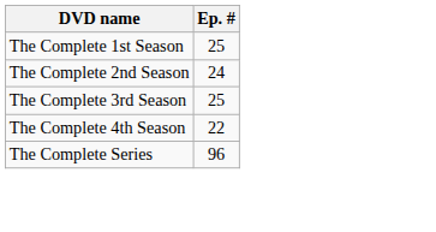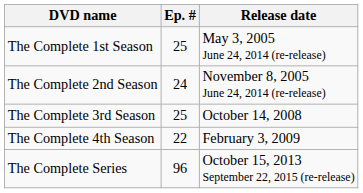 <table class="wikitable">
 <tr>
 <th>DVD name</th>
 <th>Ep. #</th>
+<th>Release date</th>
 </tr>
 <tr>
 <td>The Complete 1st Season</td>
 <td style="text-align:center;"=>25</td>
+<td>May 3, 2005<br> <small>June 24, 2014 (re-release)</small></td>
 </tr>
 <tr>
 <td>The Complete 2nd Season</td>
 <td style="text-align:center;"=>24</td>
+<td>November 8, 2005<br> <small>June 24, 2014 (re-release)</small></td>
 </tr>
 <tr>
 <td>The Complete 3rd Season</td>
 <td style="text-align:center;"=>25</td>
+<td>October 14, 2008</td>
 </tr>
 <tr>
 <td>The Complete 4th Season</td>
 <td style="text-align:center;"=>22</td>
+<td>February 3, 2009</td>
 </tr>
 <tr>
 <td>The Complete Series</td>
 <td style="text-align:center;"=>96</td>
+<td>October 15, 2013<br> <small>September 22, 2015 (re-release)</small></td>
 </tr>
 </table>
